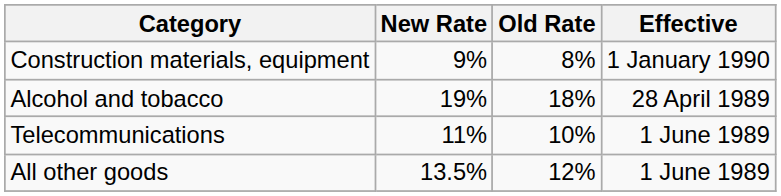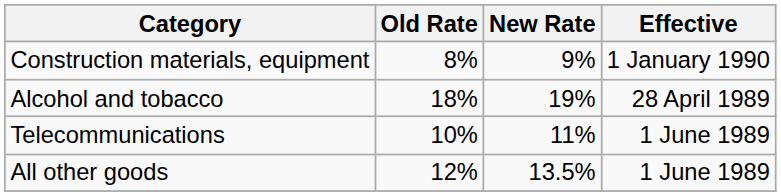 <table class="wikitable" style="font-size:85%;text-align:right">
 <tr>
 <th>Category</th>
+<th>Old Rate</th>
 <th>New Rate</th>
-<th>Old Rate</th>
 <th>Effective</th>
 </tr>
 <tr>
 <td style="text-align:left">Construction materials, equipment</td>
+<td>8%</td>
 <td>9%</td>
-<td>8%</td>
 <td>1 January 1990</td>
 </tr>
 <tr>
 <td style="text-align:left">Alcohol and tobacco</td>
+<td>18%</td>
 <td>19%</td>
-<td>18%</td>
 <td>28 April 1989</td>
 </tr>
 <tr>
 <td style="text-align:left">Telecommunications</td>
+<td>10%</td>
 <td>11%</td>
-<td>10%</td>
 <td>1 June 1989</td>
 </tr>
 <tr>
 <td style="text-align:left">All other goods</td>
+<td>12%</td>
 <td>13.5%</td>
-<td>12%</td>
 <td>1 June 1989</td>
 </tr>
 </table>
